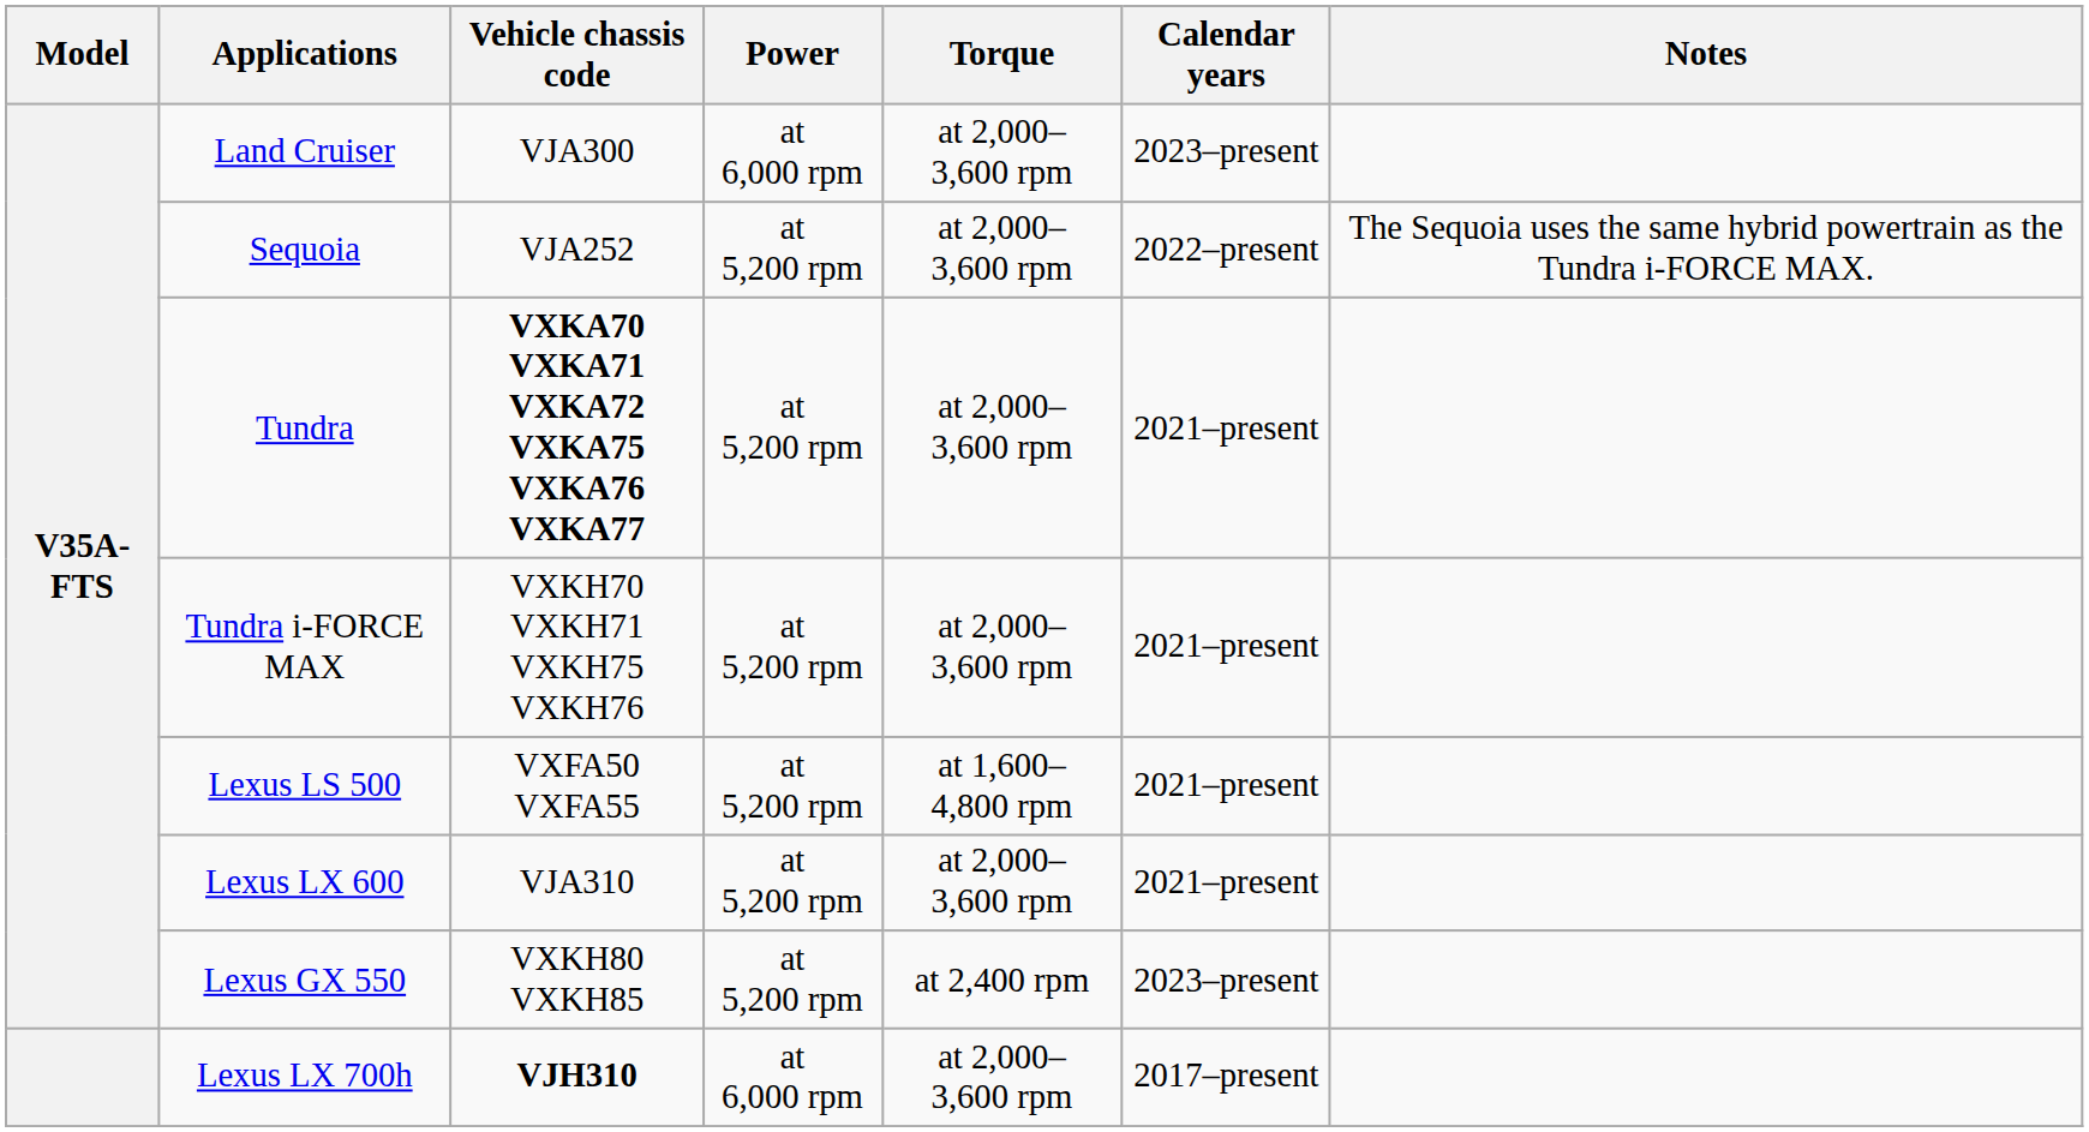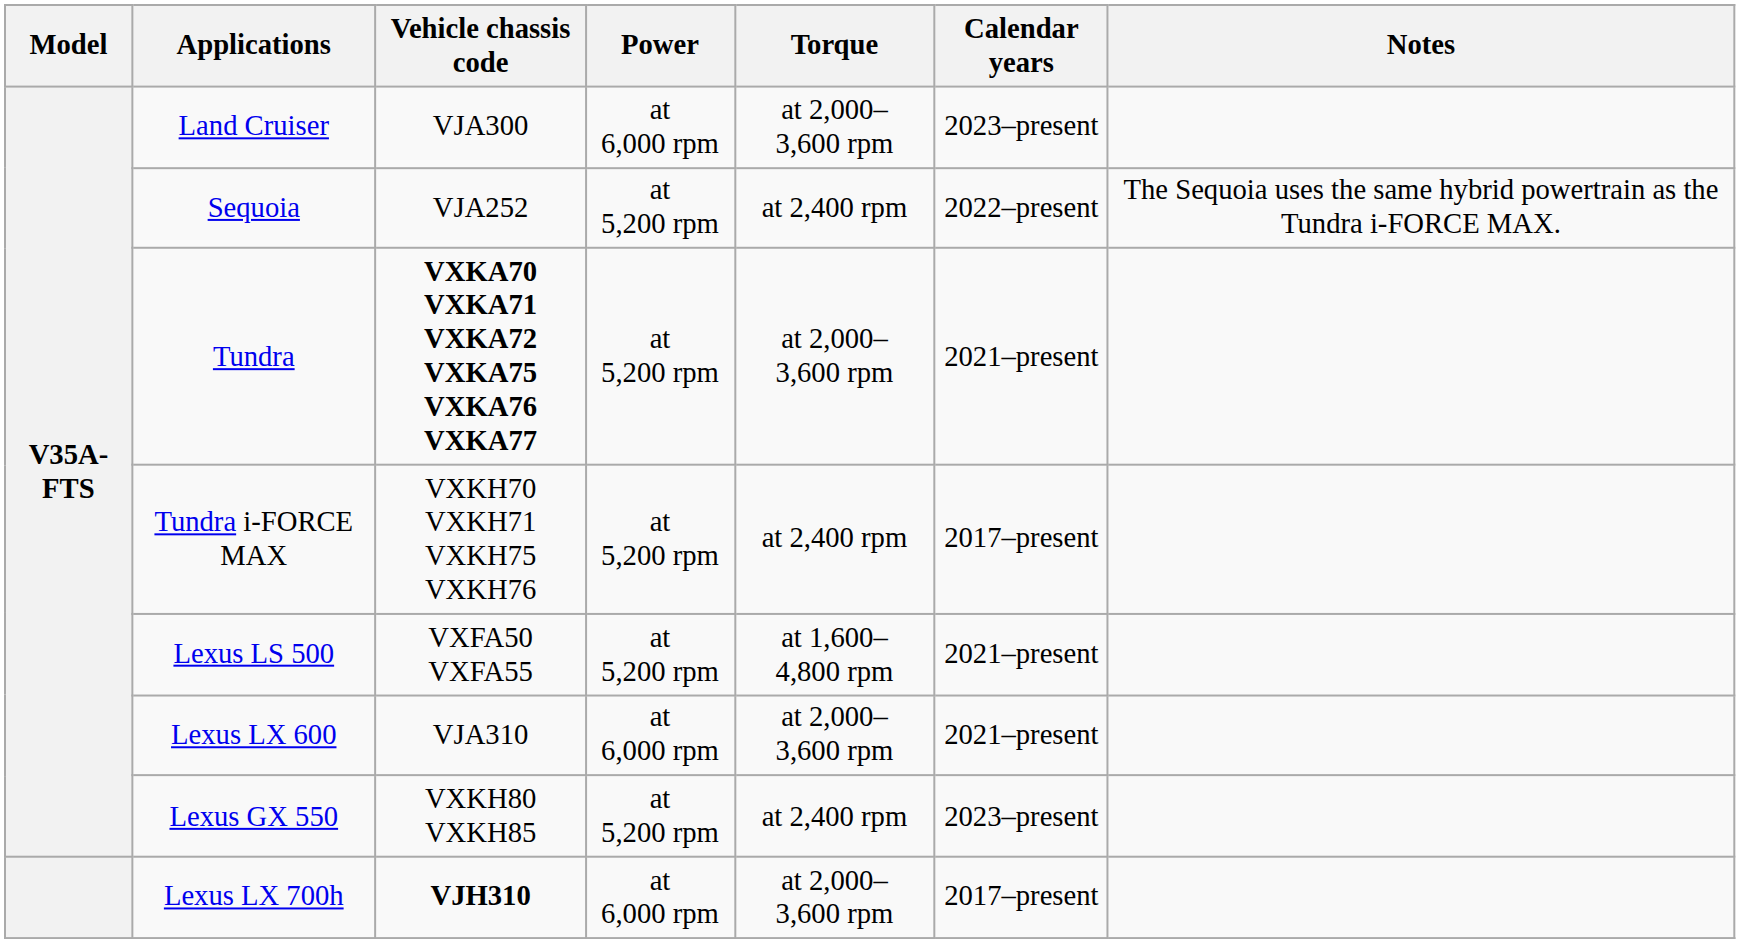 <table class="wikitable" style="text-align:center; font-size:90%;">
 <tr>
 <th>Model</th>
 <th>Applications</th>
 <th>Vehicle chassis code</th>
 <th>Power</th>
 <th>Torque</th>
 <th>Calendar years</th>
 <th>Notes</th>
 </tr>
 <tr>
 <th rowspan="7">V35A-FTS</th>
 <td><a href='#'>Land Cruiser</a></td>
 <td>VJA300</td>
 <td> at 6,000 rpm</td>
 <td> at 2,000–3,600 rpm</td>
 <td>2023–present</td>
 <td></td>
 </tr>
 <tr>
 <td><a href='#'>Sequoia</a></td>
 <td>VJA252</td>
 <td> at 5,200 rpm</td>
-<td> at 2,000–3,600 rpm</td>
+<td> at 2,400 rpm</td>
 <td>2022–present</td>
 <td>The Sequoia uses the same hybrid powertrain as the Tundra i-FORCE MAX.</td>
 </tr>
 <tr>
 <td><a href='#'>Tundra</a></td>
 <td><strong>VXKA70<br>VXKA71<br>VXKA72<br>VXKA75<br>VXKA76<br>VXKA77</strong></td>
 <td> at 5,200 rpm</td>
 <td> at 2,000–3,600 rpm</td>
 <td>2021–present</td>
 <td></td>
 </tr>
 <tr>
 <td><a href='#'>Tundra</a> i-FORCE MAX</td>
 <td>VXKH70<br>VXKH71<br>VXKH75<br>VXKH76</td>
 <td> at 5,200 rpm</td>
-<td> at 2,000–3,600 rpm</td>
-<td>2021–present</td>
+<td> at 2,400 rpm</td>
+<td>2017–present</td>
 <td></td>
 </tr>
 <tr>
 <td><a href='#'>Lexus LS 500</a></td>
 <td>VXFA50<br>VXFA55</td>
 <td> at 5,200 rpm</td>
 <td> at 1,600–4,800 rpm</td>
 <td>2021–present</td>
 <td></td>
 </tr>
 <tr>
 <td><a href='#'>Lexus LX 600</a></td>
 <td>VJA310</td>
-<td> at 5,200 rpm</td>
+<td> at 6,000 rpm</td>
 <td> at 2,000–3,600 rpm</td>
 <td>2021–present</td>
 <td></td>
 </tr>
 <tr>
 <td><a href='#'>Lexus GX 550</a></td>
 <td>VXKH80<br>VXKH85</td>
 <td> at 5,200 rpm</td>
 <td> at 2,400 rpm</td>
 <td>2023–present</td>
 <td></td>
 </tr>
 <tr>
 <th></th>
 <td><a href='#'>Lexus LX 700h</a></td>
 <td><strong>VJH310</strong></td>
 <td> at 6,000 rpm</td>
 <td> at 2,000–3,600 rpm</td>
 <td>2017–present</td>
 <td></td>
 </tr>
 <tr>
 </tr>
 </table>
